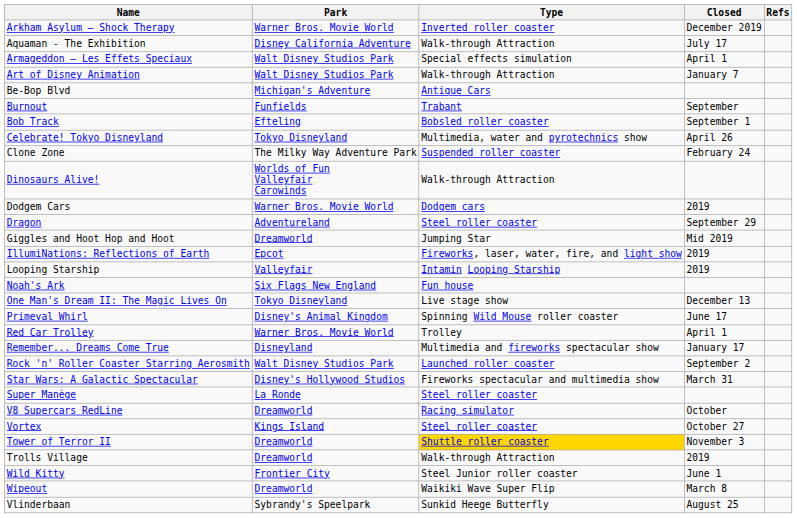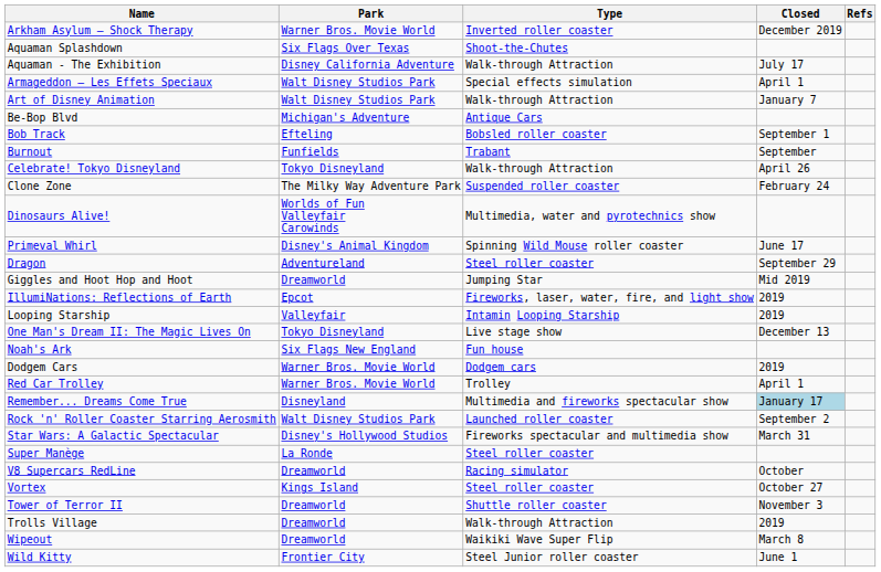 <table class="wikitable sortable">
 <tr>
 <th>Name</th>
 <th>Park</th>
 <th>Type</th>
 <th>Closed</th>
 <th>Refs</th>
 </tr>
 <tr>
 <td><a href='#'>Arkham Asylum – Shock Therapy</a></td>
 <td><a href='#'>Warner Bros. Movie World</a></td>
 <td><a href='#'>Inverted roller coaster</a></td>
 <td>December 2019</td>
+<td></td>
+</tr>
+<tr>
+<td>Aquaman Splashdown</td>
+<td><a href='#'>Six Flags Over Texas</a></td>
+<td><a href='#'>Shoot-the-Chutes</a></td>
+<td></td>
 <td></td>
 </tr>
 <tr>
 <td>Aquaman - The Exhibition</td>
 <td><a href='#'>Disney California Adventure</a></td>
 <td>Walk-through Attraction</td>
 <td>July 17</td>
 <td></td>
 </tr>
 <tr>
 <td><a href='#'>Armageddon – Les Effets Speciaux</a></td>
 <td><a href='#'>Walt Disney Studios Park</a></td>
 <td>Special effects simulation</td>
 <td>April 1</td>
 <td></td>
 </tr>
 <tr>
 <td><a href='#'>Art of Disney Animation</a></td>
 <td><a href='#'>Walt Disney Studios Park</a></td>
 <td>Walk-through Attraction</td>
 <td>January 7</td>
 <td></td>
 </tr>
 <tr>
 <td>Be-Bop Blvd</td>
 <td><a href='#'>Michigan's Adventure</a></td>
 <td><a href='#'>Antique Cars</a></td>
 <td></td>
 <td></td>
 </tr>
 <tr>
+<td><a href='#'>Bob Track</a></td>
+<td><a href='#'>Efteling</a></td>
+<td><a href='#'>Bobsled roller coaster</a></td>
+<td>September 1</td>
+<td></td>
+</tr>
+<tr>
 <td><a href='#'>Burnout</a></td>
 <td><a href='#'>Funfields</a></td>
 <td><a href='#'>Trabant</a></td>
 <td>September</td>
 <td></td>
 </tr>
 <tr>
-<td><a href='#'>Bob Track</a></td>
-<td><a href='#'>Efteling</a></td>
-<td><a href='#'>Bobsled roller coaster</a></td>
-<td>September 1</td>
-<td></td>
-</tr>
-<tr>
 <td><a href='#'>Celebrate! Tokyo Disneyland</a></td>
 <td><a href='#'>Tokyo Disneyland</a></td>
-<td>Multimedia, water and <a href='#'>pyrotechnics</a> show</td>
+<td>Walk-through Attraction</td>
 <td>April 26</td>
 <td></td>
 </tr>
 <tr>
 <td>Clone Zone</td>
 <td>The Milky Way Adventure Park</td>
 <td><a href='#'>Suspended roller coaster</a></td>
 <td>February 24</td>
 <td></td>
 </tr>
 <tr>
 <td><a href='#'>Dinosaurs Alive!</a></td>
 <td><a href='#'>Worlds of Fun</a> <br> <a href='#'>Valleyfair</a> <br> <a href='#'>Carowinds</a></td>
-<td>Walk-through Attraction</td>
+<td>Multimedia, water and <a href='#'>pyrotechnics</a> show</td>
 <td> <br>  <br> </td>
 <td> <br></td>
 </tr>
 <tr>
-<td>Dodgem Cars</td>
-<td><a href='#'>Warner Bros. Movie World</a></td>
-<td><a href='#'>Dodgem cars</a></td>
-<td>2019</td>
+<td><a href='#'>Primeval Whirl</a></td>
+<td><a href='#'>Disney's Animal Kingdom</a></td>
+<td>Spinning <a href='#'>Wild Mouse</a> roller coaster</td>
+<td>June 17</td>
 <td></td>
 </tr>
 <tr>
 <td><a href='#'>Dragon</a></td>
 <td><a href='#'>Adventureland</a></td>
 <td><a href='#'>Steel roller coaster</a></td>
 <td>September 29</td>
 <td></td>
 </tr>
 <tr>
 <td>Giggles and Hoot Hop and Hoot</td>
 <td><a href='#'>Dreamworld</a></td>
 <td>Jumping Star</td>
 <td>Mid 2019</td>
 <td></td>
 </tr>
 <tr>
 <td><a href='#'>IllumiNations: Reflections of Earth</a></td>
 <td><a href='#'>Epcot</a></td>
 <td><a href='#'>Fireworks</a>, laser, water, fire, and <a href='#'>light show</a></td>
 <td>2019</td>
 <td></td>
 </tr>
 <tr>
 <td>Looping Starship</td>
 <td><a href='#'>Valleyfair</a></td>
 <td><a href='#'>Intamin</a> <a href='#'>Looping Starship</a></td>
 <td>2019</td>
 <td></td>
 </tr>
 <tr>
+<td><a href='#'>One Man's Dream II: The Magic Lives On</a></td>
+<td><a href='#'>Tokyo Disneyland</a></td>
+<td>Live stage show</td>
+<td>December 13</td>
+<td></td>
+</tr>
+<tr>
 <td><a href='#'>Noah's Ark</a></td>
 <td><a href='#'>Six Flags New England</a></td>
 <td><a href='#'>Fun house</a></td>
 <td></td>
 <td></td>
 </tr>
 <tr>
-<td><a href='#'>One Man's Dream II: The Magic Lives On</a></td>
-<td><a href='#'>Tokyo Disneyland</a></td>
-<td>Live stage show</td>
-<td>December 13</td>
-<td></td>
-</tr>
-<tr>
-<td><a href='#'>Primeval Whirl</a></td>
-<td><a href='#'>Disney's Animal Kingdom</a></td>
-<td>Spinning <a href='#'>Wild Mouse</a> roller coaster</td>
-<td>June 17</td>
+<td>Dodgem Cars</td>
+<td><a href='#'>Warner Bros. Movie World</a></td>
+<td><a href='#'>Dodgem cars</a></td>
+<td>2019</td>
 <td></td>
 </tr>
 <tr>
 <td><a href='#'>Red Car Trolley</a></td>
 <td><a href='#'>Warner Bros. Movie World</a></td>
 <td>Trolley</td>
 <td>April 1</td>
 <td></td>
 </tr>
 <tr>
 <td><a href='#'>Remember... Dreams Come True</a></td>
 <td><a href='#'>Disneyland</a></td>
 <td>Multimedia and <a href='#'>fireworks</a> spectacular show</td>
-<td>January 17</td>
+<td style="background: lightblue;">January 17</td>
 <td></td>
 </tr>
 <tr>
 <td><a href='#'>Rock 'n' Roller Coaster Starring Aerosmith</a></td>
 <td><a href='#'>Walt Disney Studios Park</a></td>
 <td><a href='#'>Launched roller coaster</a></td>
 <td>September 2</td>
 <td></td>
 </tr>
 <tr>
 <td><a href='#'>Star Wars: A Galactic Spectacular</a></td>
 <td><a href='#'>Disney's Hollywood Studios</a></td>
 <td>Fireworks spectacular and multimedia show</td>
 <td>March 31</td>
 <td></td>
 </tr>
 <tr>
 <td><a href='#'>Super Manège</a></td>
 <td><a href='#'>La Ronde</a></td>
 <td><a href='#'>Steel roller coaster</a></td>
 <td></td>
 <td></td>
 </tr>
 <tr>
 <td><a href='#'>V8 Supercars RedLine</a></td>
 <td><a href='#'>Dreamworld</a></td>
 <td><a href='#'>Racing simulator</a></td>
 <td>October</td>
 <td></td>
 </tr>
 <tr>
 <td><a href='#'>Vortex</a></td>
 <td><a href='#'>Kings Island</a></td>
 <td><a href='#'>Steel roller coaster</a></td>
 <td>October 27</td>
 <td></td>
 </tr>
 <tr>
 <td><a href='#'>Tower of Terror II</a></td>
 <td><a href='#'>Dreamworld</a></td>
-<td style="background: gold;"><a href='#'>Shuttle roller coaster</a></td>
+<td><a href='#'>Shuttle roller coaster</a></td>
 <td>November 3</td>
 <td></td>
 </tr>
 <tr>
 <td>Trolls Village</td>
 <td><a href='#'>Dreamworld</a></td>
 <td>Walk-through Attraction</td>
 <td>2019</td>
 <td></td>
 </tr>
 <tr>
-<td><a href='#'>Wild Kitty</a></td>
-<td><a href='#'>Frontier City</a></td>
-<td>Steel Junior roller coaster</td>
-<td>June 1</td>
-<td></td>
-</tr>
-<tr>
 <td><a href='#'>Wipeout</a></td>
 <td><a href='#'>Dreamworld</a></td>
 <td>Waikiki Wave Super Flip</td>
 <td>March 8</td>
 <td></td>
 </tr>
 <tr>
-<td>Vlinderbaan</td>
-<td>Sybrandy's Speelpark</td>
-<td>Sunkid Heege Butterfly</td>
-<td>August 25</td>
+<td><a href='#'>Wild Kitty</a></td>
+<td><a href='#'>Frontier City</a></td>
+<td>Steel Junior roller coaster</td>
+<td>June 1</td>
 <td></td>
 </tr>
 </table>
